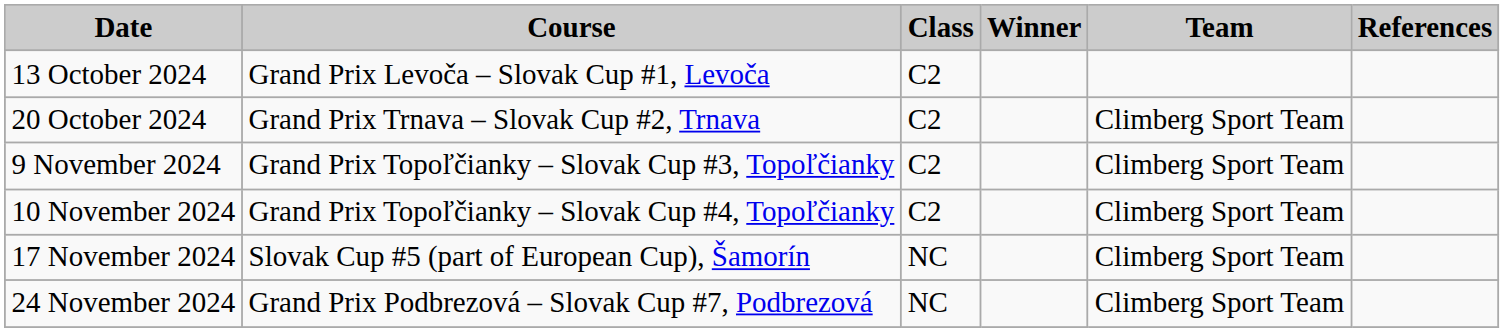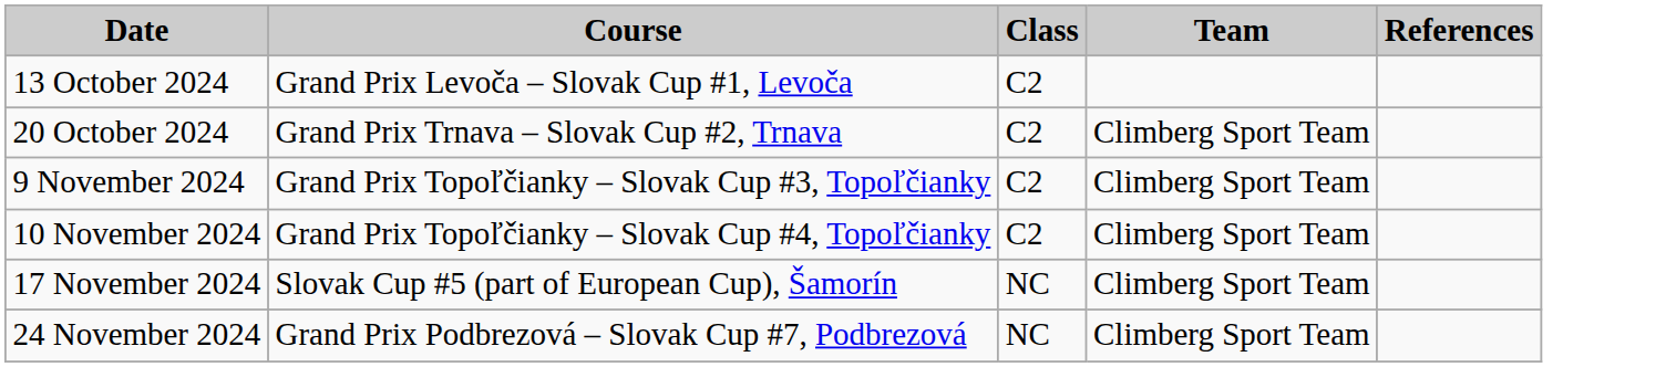 <table class="wikitable sortable alternance ">
 <tr>
 <th scope="col" style="background-color:#CCCCCC;">Date</th>
 <th scope="col" style="background-color:#CCCCCC;">Course</th>
 <th scope="col" style="background-color:#CCCCCC;">Class</th>
-<th scope="col" style="background-color:#CCCCCC;">Winner</th>
 <th scope="col" style="background-color:#CCCCCC;">Team</th>
 <th scope="col" style="background-color:#CCCCCC;">References</th>
 </tr>
 <tr>
 <td>13 October 2024</td>
 <td> Grand Prix Levoča – Slovak Cup #1, <a href='#'>Levoča</a></td>
 <td>C2</td>
 <td></td>
 <td></td>
-<td></td>
 </tr>
 <tr>
 <td>20 October 2024</td>
 <td> Grand Prix Trnava – Slovak Cup #2, <a href='#'>Trnava</a></td>
 <td>C2</td>
-<td></td>
 <td>Climberg Sport Team</td>
 <td></td>
 </tr>
 <tr>
 <td>9 November 2024</td>
 <td> Grand Prix Topoľčianky – Slovak Cup #3, <a href='#'>Topoľčianky</a></td>
 <td>C2</td>
-<td></td>
 <td>Climberg Sport Team</td>
 <td></td>
 </tr>
 <tr>
 <td>10 November 2024</td>
 <td> Grand Prix Topoľčianky – Slovak Cup #4, <a href='#'>Topoľčianky</a></td>
 <td>C2</td>
-<td></td>
 <td>Climberg Sport Team</td>
 <td></td>
 </tr>
 <tr>
 <td>17 November 2024</td>
 <td> Slovak Cup #5 (part of European Cup), <a href='#'>Šamorín</a></td>
 <td>NC</td>
-<td></td>
 <td>Climberg Sport Team</td>
 <td></td>
 </tr>
 <tr>
 <td>24 November 2024</td>
 <td> Grand Prix Podbrezová – Slovak Cup #7, <a href='#'>Podbrezová</a></td>
 <td>NC</td>
-<td></td>
 <td>Climberg Sport Team</td>
 <td></td>
 </tr>
 </table>
